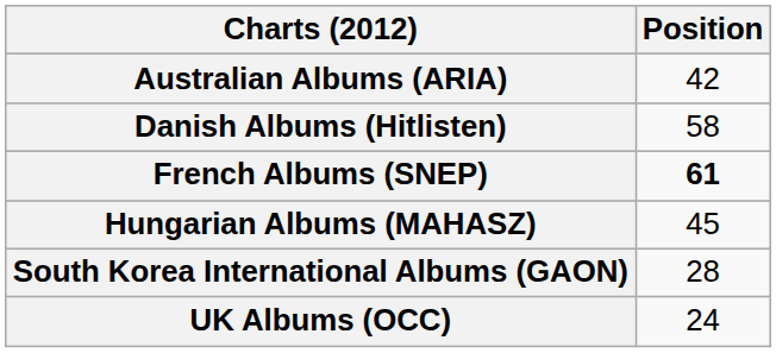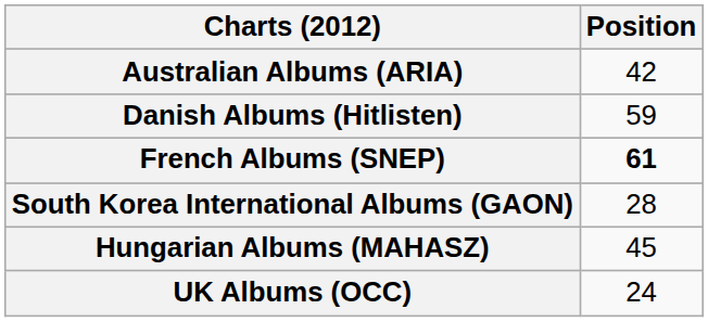 <table class="wikitable sortable plainrowheaders" style="text-align:center">
 <tr>
 <th scope="col">Charts (2012)</th>
 <th scope="col">Position</th>
 </tr>
 <tr>
 <th scope="row">Australian Albums (ARIA)</th>
 <td>42</td>
 </tr>
 <tr>
 <th scope="row">Danish Albums (Hitlisten)</th>
-<td>58</td>
+<td>59</td>
 </tr>
 <tr>
 <th scope="row">French Albums (SNEP)</th>
 <td><strong>61</strong></td>
 </tr>
 <tr>
+<th scope="row">South Korea International Albums (GAON)</th>
+<td>28</td>
+</tr>
+<tr>
 <th scope="row">Hungarian Albums (MAHASZ)</th>
 <td>45</td>
-</tr>
-<tr>
-<th scope="row">South Korea International Albums (GAON)</th>
-<td>28</td>
 </tr>
 <tr>
 <th scope="row">UK Albums (OCC)</th>
 <td>24</td>
 </tr>
 </table>
